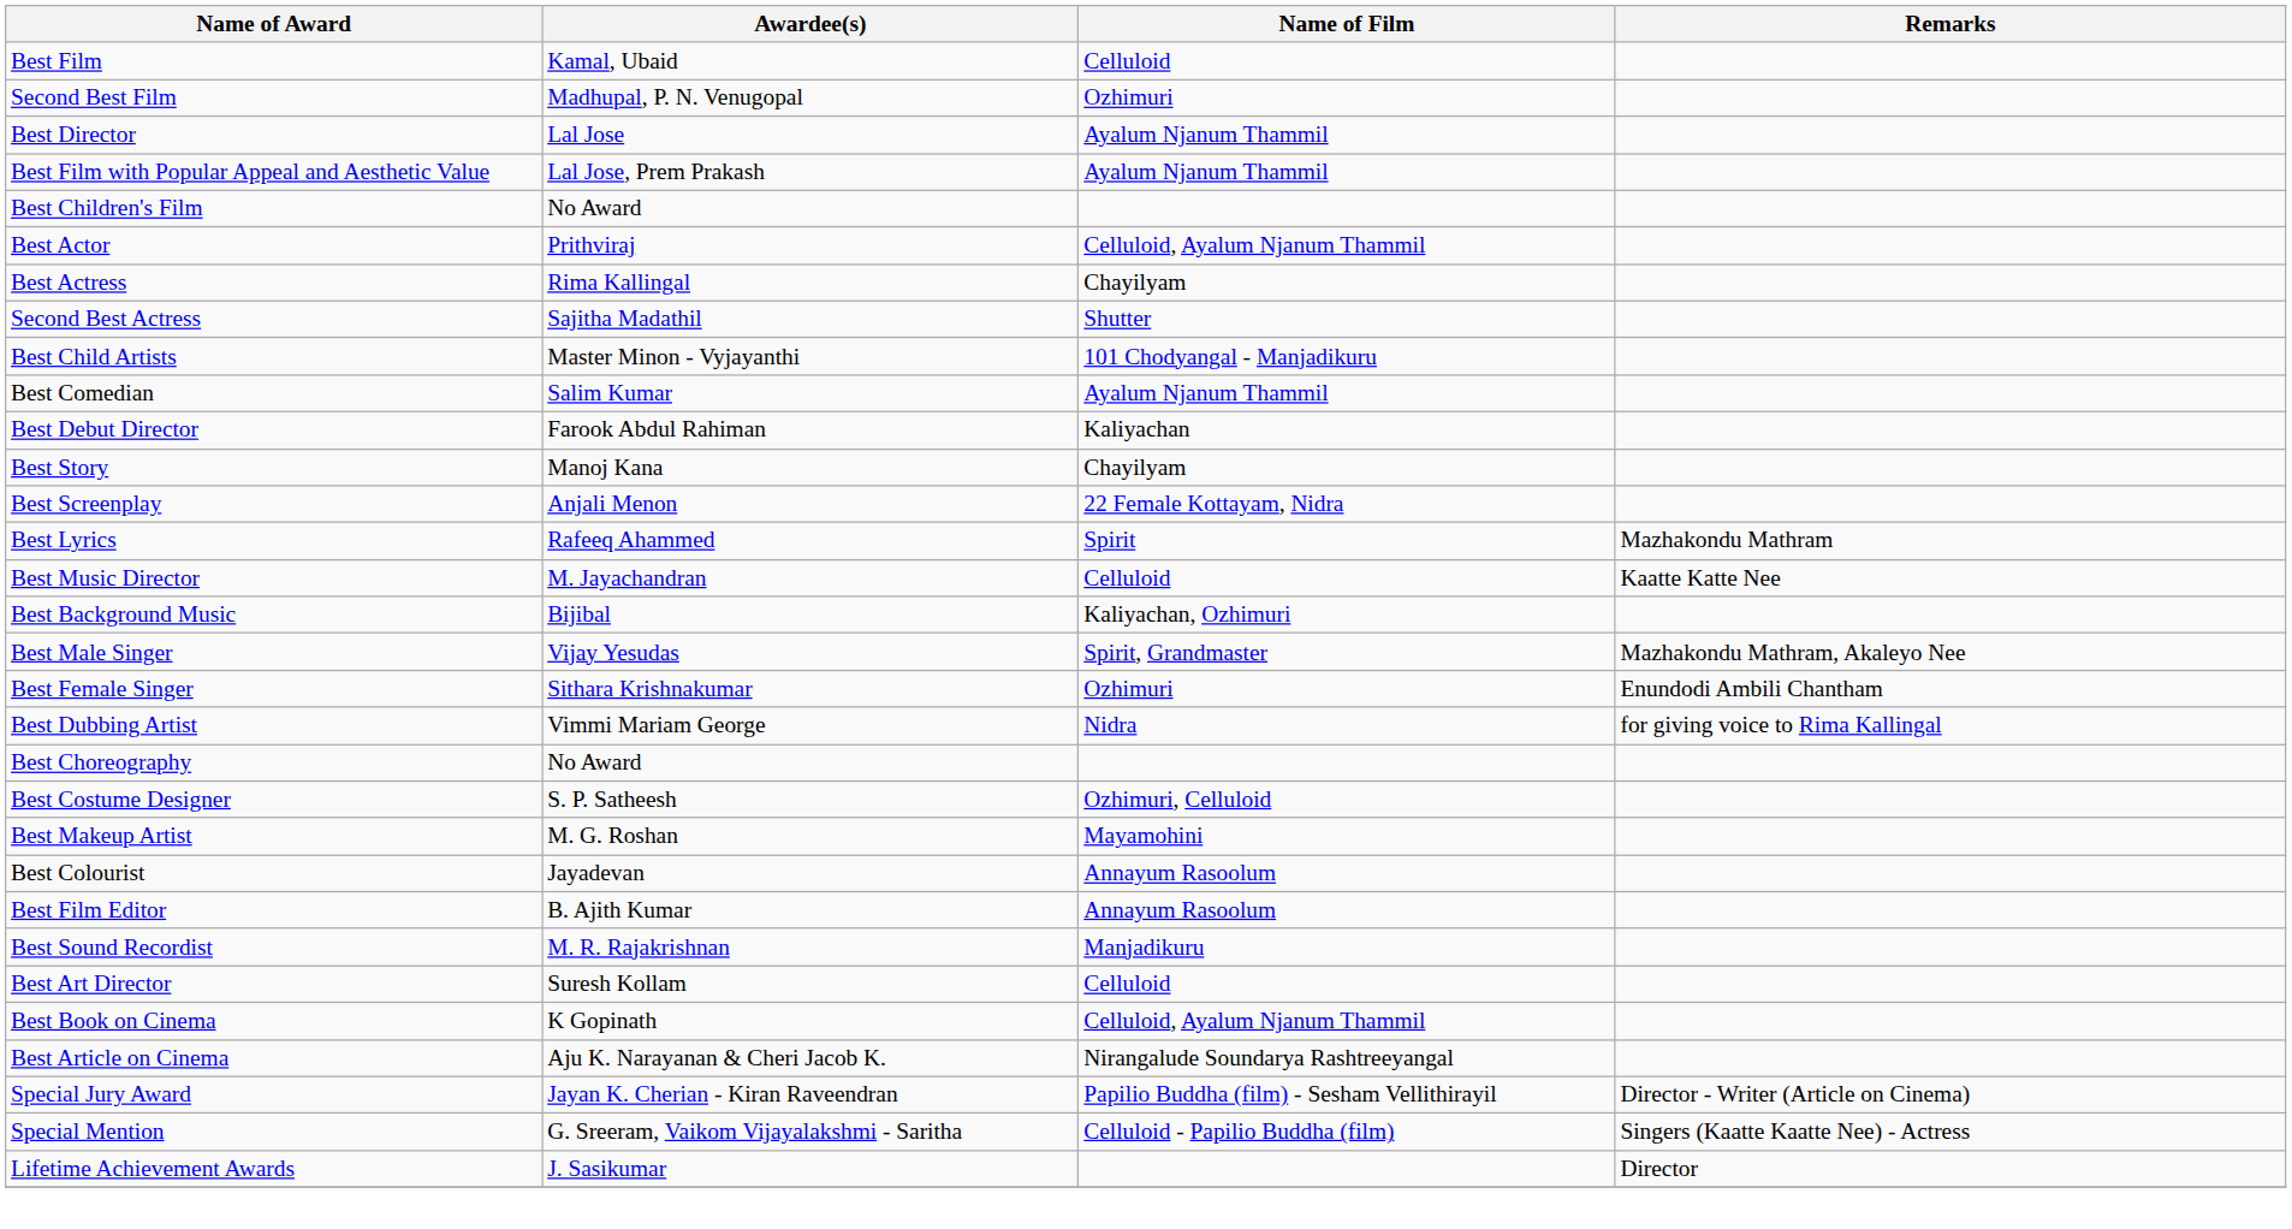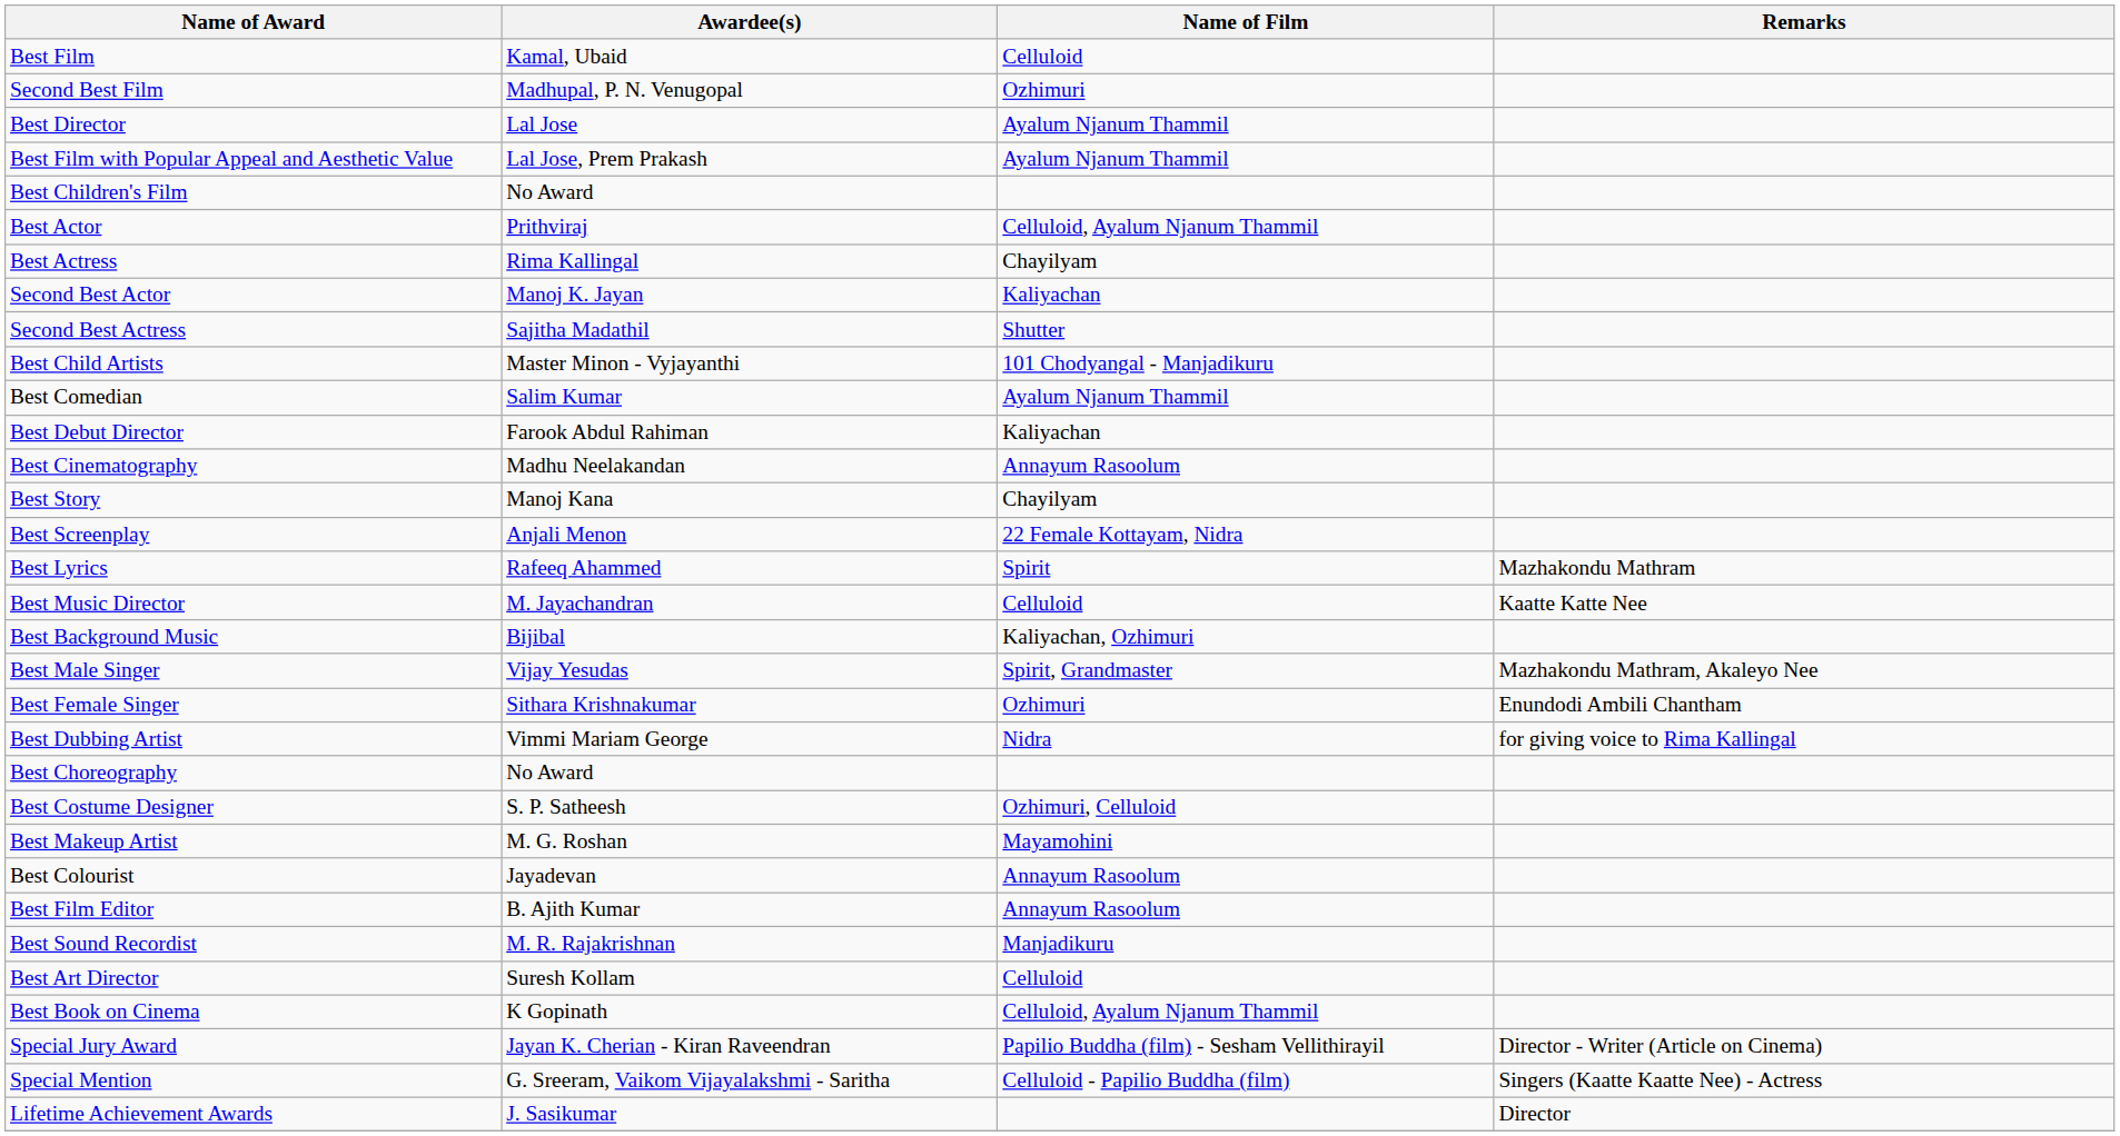 <table class="wikitable sortable">
 <tr>
 <th style="width:20%;">Name of Award</th>
 <th style="width:20%;">Awardee(s)</th>
 <th style="width:20%;">Name of Film</th>
 <th style="width:25%;">Remarks</th>
 </tr>
 <tr>
 <td><a href='#'>Best Film</a></td>
 <td><a href='#'>Kamal</a>, Ubaid</td>
 <td><a href='#'>Celluloid</a></td>
 <td></td>
 </tr>
 <tr>
 <td><a href='#'>Second Best Film</a></td>
 <td><a href='#'>Madhupal</a>, P. N. Venugopal</td>
 <td><a href='#'>Ozhimuri</a></td>
 <td></td>
 </tr>
 <tr>
 <td><a href='#'>Best Director</a></td>
 <td><a href='#'>Lal Jose</a></td>
 <td><a href='#'>Ayalum Njanum Thammil</a></td>
 <td></td>
 </tr>
 <tr>
 <td><a href='#'>Best Film with Popular Appeal and Aesthetic Value</a></td>
 <td><a href='#'>Lal Jose</a>, Prem Prakash</td>
 <td><a href='#'>Ayalum Njanum Thammil</a></td>
 <td></td>
 </tr>
 <tr>
 <td><a href='#'>Best Children's Film</a></td>
 <td>No Award</td>
 <td></td>
 <td></td>
 </tr>
 <tr>
 <td><a href='#'>Best Actor</a></td>
 <td><a href='#'>Prithviraj</a></td>
 <td><a href='#'>Celluloid</a>, <a href='#'>Ayalum Njanum Thammil</a></td>
 <td></td>
 </tr>
 <tr>
 <td><a href='#'>Best Actress</a></td>
 <td><a href='#'>Rima Kallingal</a></td>
 <td>Chayilyam</td>
 <td></td>
 </tr>
 <tr>
+<td><a href='#'>Second Best Actor</a></td>
+<td><a href='#'>Manoj K. Jayan</a></td>
+<td><a href='#'>Kaliyachan</a></td>
+<td></td>
+</tr>
+<tr>
 <td><a href='#'>Second Best Actress</a></td>
 <td><a href='#'>Sajitha Madathil</a></td>
 <td><a href='#'>Shutter</a></td>
 <td></td>
 </tr>
 <tr>
 <td><a href='#'>Best Child Artists</a></td>
 <td>Master Minon - Vyjayanthi</td>
 <td><a href='#'>101 Chodyangal</a> - <a href='#'>Manjadikuru</a></td>
 <td></td>
 </tr>
 <tr>
 <td>Best Comedian</td>
 <td><a href='#'>Salim Kumar</a></td>
 <td><a href='#'>Ayalum Njanum Thammil</a></td>
 <td></td>
 </tr>
 <tr>
 <td><a href='#'>Best Debut Director</a></td>
 <td>Farook Abdul Rahiman</td>
 <td>Kaliyachan</td>
+<td></td>
+</tr>
+<tr>
+<td><a href='#'>Best Cinematography</a></td>
+<td>Madhu Neelakandan</td>
+<td><a href='#'>Annayum Rasoolum</a></td>
 <td></td>
 </tr>
 <tr>
 <td><a href='#'>Best Story</a></td>
 <td>Manoj Kana</td>
 <td>Chayilyam</td>
 <td></td>
 </tr>
 <tr>
 <td><a href='#'>Best Screenplay</a></td>
 <td><a href='#'>Anjali Menon</a></td>
 <td><a href='#'>22 Female Kottayam</a>, <a href='#'>Nidra</a></td>
 <td></td>
 </tr>
 <tr>
 <td><a href='#'>Best Lyrics</a></td>
 <td><a href='#'>Rafeeq Ahammed</a></td>
 <td><a href='#'>Spirit</a></td>
 <td>Mazhakondu Mathram</td>
 </tr>
 <tr>
 <td><a href='#'>Best Music Director</a></td>
 <td><a href='#'>M. Jayachandran</a></td>
 <td><a href='#'>Celluloid</a></td>
 <td>Kaatte Katte Nee</td>
 </tr>
 <tr>
 <td><a href='#'>Best Background Music</a></td>
 <td><a href='#'>Bijibal</a></td>
 <td>Kaliyachan, <a href='#'>Ozhimuri</a></td>
 <td></td>
 </tr>
 <tr>
 <td><a href='#'>Best Male Singer</a></td>
 <td><a href='#'>Vijay Yesudas</a></td>
 <td><a href='#'>Spirit</a>, <a href='#'>Grandmaster</a></td>
 <td>Mazhakondu Mathram, Akaleyo Nee</td>
 </tr>
 <tr>
 <td><a href='#'>Best Female Singer</a></td>
 <td><a href='#'>Sithara Krishnakumar</a></td>
 <td><a href='#'>Ozhimuri</a></td>
 <td>Enundodi Ambili Chantham</td>
 </tr>
 <tr>
 <td><a href='#'>Best Dubbing Artist</a></td>
 <td>Vimmi Mariam George</td>
 <td><a href='#'>Nidra</a></td>
 <td>for giving voice to <a href='#'>Rima Kallingal</a></td>
 </tr>
 <tr>
 <td><a href='#'>Best Choreography</a></td>
 <td>No Award</td>
 <td></td>
 <td></td>
 </tr>
 <tr>
 <td><a href='#'>Best Costume Designer</a></td>
 <td>S. P. Satheesh</td>
 <td><a href='#'>Ozhimuri</a>, <a href='#'>Celluloid</a></td>
 <td></td>
 </tr>
 <tr>
 <td><a href='#'>Best Makeup Artist</a></td>
 <td>M. G. Roshan</td>
 <td><a href='#'>Mayamohini</a></td>
 <td></td>
 </tr>
 <tr>
 <td>Best Colourist</td>
 <td>Jayadevan</td>
 <td><a href='#'>Annayum Rasoolum</a></td>
 <td></td>
 </tr>
 <tr>
 <td><a href='#'>Best Film Editor</a></td>
 <td>B. Ajith Kumar</td>
 <td><a href='#'>Annayum Rasoolum</a></td>
 <td></td>
 </tr>
 <tr>
 <td><a href='#'>Best Sound Recordist</a></td>
 <td><a href='#'>M. R. Rajakrishnan</a></td>
 <td><a href='#'>Manjadikuru</a></td>
 <td></td>
 </tr>
 <tr>
 <td><a href='#'>Best Art Director</a></td>
 <td>Suresh Kollam</td>
 <td><a href='#'>Celluloid</a></td>
 <td></td>
 </tr>
 <tr>
 <td><a href='#'>Best Book on Cinema</a></td>
 <td>K Gopinath</td>
 <td><a href='#'>Celluloid</a>, <a href='#'>Ayalum Njanum Thammil</a></td>
 <td></td>
 </tr>
 <tr>
-<td><a href='#'>Best Article on Cinema</a></td>
-<td>Aju K. Narayanan & Cheri Jacob K.</td>
-<td>Nirangalude Soundarya Rashtreeyangal</td>
-<td></td>
-</tr>
-<tr>
 <td><a href='#'>Special Jury Award</a></td>
 <td><a href='#'>Jayan K. Cherian</a> - Kiran Raveendran</td>
 <td><a href='#'>Papilio Buddha (film)</a> - Sesham Vellithirayil</td>
 <td>Director - Writer (Article on Cinema)</td>
 </tr>
 <tr>
 <td><a href='#'>Special Mention</a></td>
 <td>G. Sreeram, <a href='#'>Vaikom Vijayalakshmi</a> - Saritha</td>
 <td><a href='#'>Celluloid</a> - <a href='#'>Papilio Buddha (film)</a></td>
 <td>Singers (Kaatte Kaatte Nee) - Actress</td>
 </tr>
 <tr>
 <td><a href='#'>Lifetime Achievement Awards</a></td>
 <td><a href='#'>J. Sasikumar</a></td>
 <td></td>
 <td>Director</td>
 </tr>
 <tr>
 </tr>
 </table>
